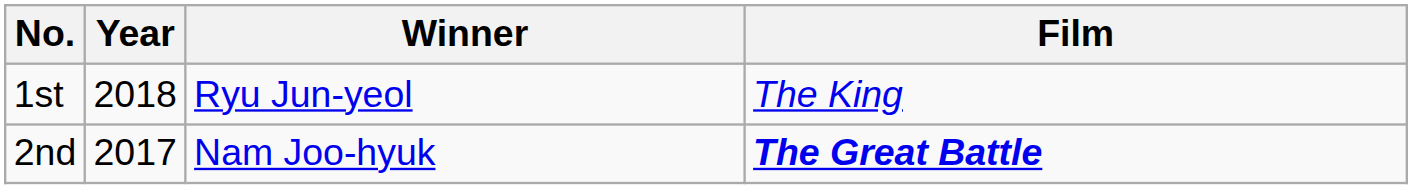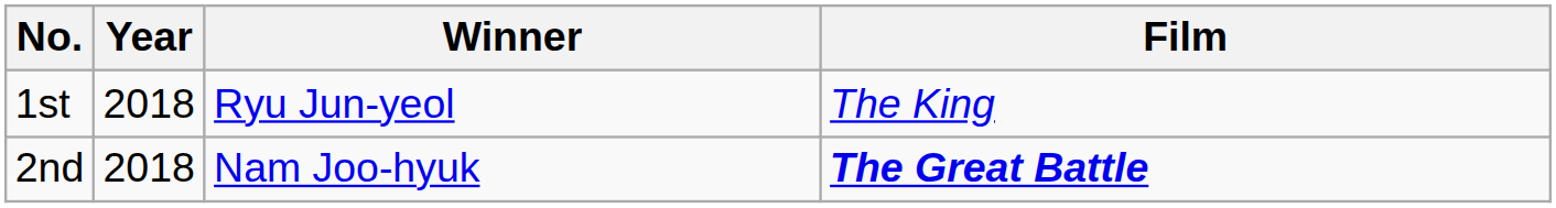 <table class="wikitable" style="width:600px">
 <tr>
 <th width=10>No.</th>
 <th width=10>Year</th>
 <th>Winner</th>
 <th>Film</th>
 </tr>
 <tr>
 <td>1st</td>
 <td>2018</td>
 <td><a href='#'>Ryu Jun-yeol</a></td>
 <td><em><a href='#'>The King</a></em></td>
 </tr>
 <tr>
 <td>2nd</td>
-<td>2017</td>
+<td>2018</td>
 <td><a href='#'>Nam Joo-hyuk</a></td>
 <td><strong><em><a href='#'>The Great Battle</a></em></strong></td>
 </tr>
 </table>
